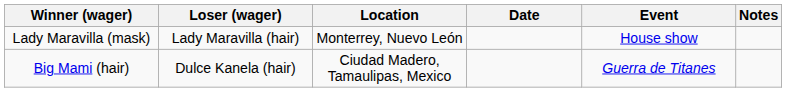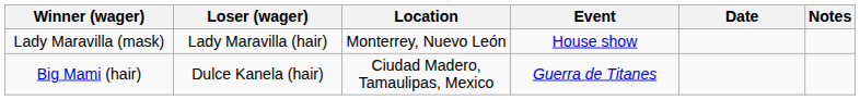 <table class="wikitable sortable" width=100% style="text-align: center">
 <tr>
 <th width=20% scope="col">Winner (wager)</th>
 <th width=20% scope="col">Loser (wager)</th>
 <th width=20% scope="col">Location</th>
+<th width=20% scope="col">Event</th>
 <th width=15% scope="col">Date</th>
-<th width=20% scope="col">Event</th>
 <th class="unsortable" width=5% scope="col">Notes</th>
 </tr>
 <tr>
 <td>Lady Maravilla (mask)</td>
 <td>Lady Maravilla (hair)</td>
 <td>Monterrey, Nuevo León</td>
+<td><a href='#'>House show</a></td>
 <td></td>
-<td><a href='#'>House show</a></td>
 <td></td>
 </tr>
 <tr>
 <td><a href='#'>Big Mami</a> (hair)</td>
 <td>Dulce Kanela (hair)</td>
 <td>Ciudad Madero, Tamaulipas, Mexico</td>
+<td><em><a href='#'>Guerra de Titanes</a></em></td>
 <td></td>
-<td><em><a href='#'>Guerra de Titanes</a></em></td>
 <td></td>
 </tr>
 </table>
